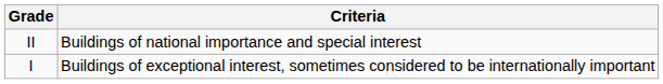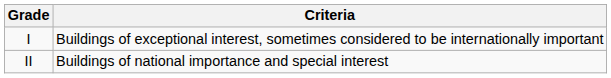 <table class="wikitable">
 <tr>
 <th>Grade</th>
 <th>Criteria</th>
 </tr>
 <tr>
+<td align="center" >I</td>
+<td>Buildings of exceptional interest, sometimes considered to be internationally important</td>
+</tr>
+<tr>
 <td align="center" >II</td>
 <td>Buildings of national importance and special interest</td>
 </tr>
-<tr>
-<td align="center" >I</td>
-<td>Buildings of exceptional interest, sometimes considered to be internationally important</td>
-</tr>
 </table>
